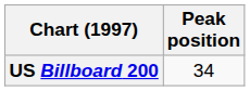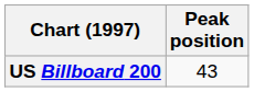 <table class="wikitable sortable plainrowheaders" style="text-align:center">
 <tr>
 <th scope="col">Chart (1997)</th>
 <th scope="col">Peak<br> position</th>
 </tr>
 <tr>
 <th scope="row">US <a href='#'><em>Billboard</em> 200</a></th>
-<td>34</td>
+<td>43</td>
 </tr>
 </table>
